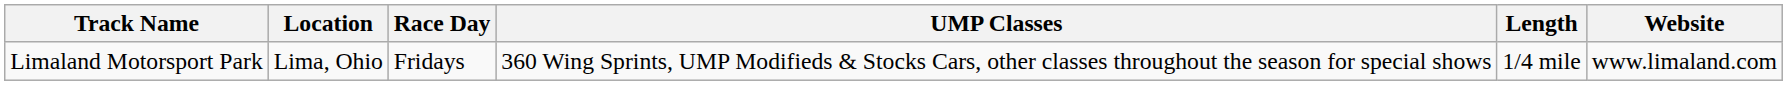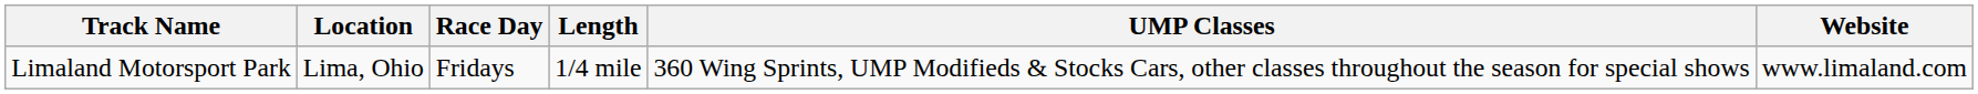 <table class="wikitable">
 <tr align="center">
 <th>Track Name</th>
 <th>Location</th>
 <th>Race Day</th>
+<th>Length</th>
 <th>UMP Classes</th>
-<th>Length</th>
 <th>Website</th>
 </tr>
 <tr>
 <td>Limaland Motorsport Park</td>
 <td>Lima, Ohio</td>
 <td>Fridays</td>
+<td>1/4 mile</td>
 <td>360 Wing Sprints, UMP Modifieds & Stocks Cars, other classes throughout the season for special shows</td>
-<td>1/4 mile</td>
 <td>www.limaland.com</td>
 </tr>
 </table>
